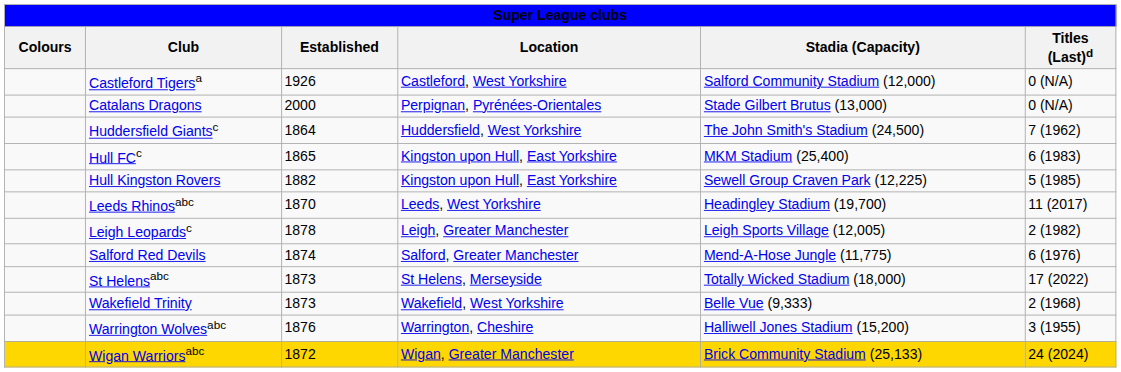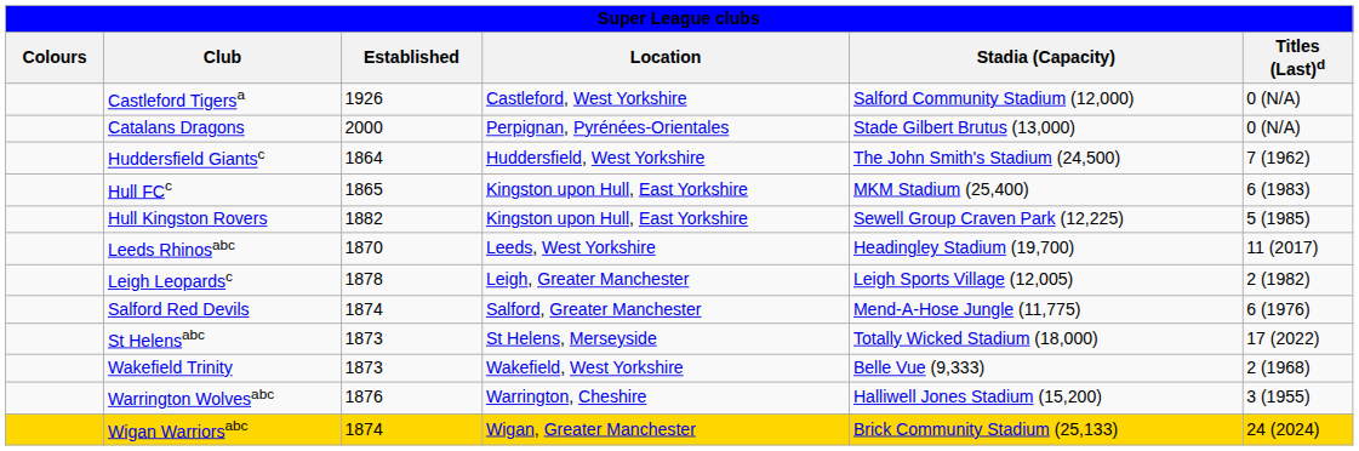 <table class="wikitable" style="width: 100%">
 <tr>
 <th style="background:blue; text-align:center;" colspan="9"><span>Super League clubs</span></th>
 </tr>
 <tr>
 <th>Colours</th>
 <th>Club</th>
 <th>Established</th>
 <th>Location</th>
 <th>Stadia (Capacity)</th>
 <th>Titles<br>(Last)<sup>d</sup></th>
 </tr>
 <tr>
 <td></td>
 <td><a href='#'>Castleford Tigers</a><sup>a</sup></td>
 <td>1926</td>
 <td><a href='#'>Castleford</a>, <a href='#'>West Yorkshire</a></td>
 <td><a href='#'>Salford Community Stadium</a> (12,000)</td>
 <td>0 (N/A)</td>
 </tr>
 <tr>
 <td></td>
 <td><a href='#'>Catalans Dragons</a></td>
 <td>2000</td>
 <td><a href='#'>Perpignan</a>, <a href='#'>Pyrénées-Orientales</a></td>
 <td><a href='#'>Stade Gilbert Brutus</a> (13,000)</td>
 <td>0 (N/A)</td>
 </tr>
 <tr>
 <td></td>
 <td><a href='#'>Huddersfield Giants</a><sup>c</sup></td>
 <td>1864</td>
 <td><a href='#'>Huddersfield</a>, <a href='#'>West Yorkshire</a></td>
 <td><a href='#'>The John Smith's Stadium</a> (24,500)</td>
 <td>7 (1962)</td>
 </tr>
 <tr>
 <td></td>
 <td><a href='#'>Hull FC</a><sup>c</sup></td>
 <td>1865</td>
 <td><a href='#'>Kingston upon Hull</a>, <a href='#'>East Yorkshire</a></td>
 <td><a href='#'>MKM Stadium</a> (25,400)</td>
 <td>6 (1983)</td>
 </tr>
 <tr>
 <td></td>
 <td><a href='#'>Hull Kingston Rovers</a></td>
 <td>1882</td>
 <td><a href='#'>Kingston upon Hull</a>, <a href='#'>East Yorkshire</a></td>
 <td><a href='#'>Sewell Group Craven Park</a> (12,225)</td>
 <td>5 (1985)</td>
 </tr>
 <tr>
 <td></td>
 <td><a href='#'>Leeds Rhinos</a><sup>abc</sup></td>
 <td>1870</td>
 <td><a href='#'>Leeds</a>, <a href='#'>West Yorkshire</a></td>
 <td><a href='#'>Headingley Stadium</a> (19,700)</td>
 <td>11 (2017)</td>
 </tr>
 <tr>
 <td></td>
 <td><a href='#'>Leigh Leopards</a><sup>c</sup></td>
 <td>1878</td>
 <td><a href='#'>Leigh</a>, <a href='#'>Greater Manchester</a></td>
 <td><a href='#'>Leigh Sports Village</a> (12,005)</td>
 <td>2 (1982)</td>
 </tr>
 <tr>
 <td></td>
 <td><a href='#'>Salford Red Devils</a></td>
 <td>1874</td>
 <td><a href='#'>Salford</a>, <a href='#'>Greater Manchester</a></td>
 <td><a href='#'>Mend-A-Hose Jungle</a> (11,775)</td>
 <td>6 (1976)</td>
 </tr>
 <tr>
 <td></td>
 <td><a href='#'>St Helens</a><sup>abc</sup></td>
 <td>1873</td>
 <td><a href='#'>St Helens</a>, <a href='#'>Merseyside</a></td>
 <td><a href='#'>Totally Wicked Stadium</a> (18,000)</td>
 <td>17 (2022)</td>
 </tr>
 <tr>
 <td></td>
 <td><a href='#'>Wakefield Trinity</a></td>
 <td>1873</td>
 <td><a href='#'>Wakefield</a>, <a href='#'>West Yorkshire</a></td>
 <td><a href='#'>Belle Vue</a> (9,333)</td>
 <td>2 (1968)</td>
 </tr>
 <tr>
 <td></td>
 <td><a href='#'>Warrington Wolves</a><sup>abc</sup></td>
 <td>1876</td>
 <td><a href='#'>Warrington</a>, <a href='#'>Cheshire</a></td>
 <td><a href='#'>Halliwell Jones Stadium</a> (15,200)</td>
 <td>3 (1955)</td>
 </tr>
 <tr style="background:gold">
 <td></td>
 <td><a href='#'>Wigan Warriors</a><sup>abc</sup></td>
-<td>1872</td>
+<td>1874</td>
 <td><a href='#'>Wigan</a>, <a href='#'>Greater Manchester</a></td>
 <td><a href='#'>Brick Community Stadium</a> (25,133)</td>
 <td>24 (2024)</td>
 </tr>
 </table>
